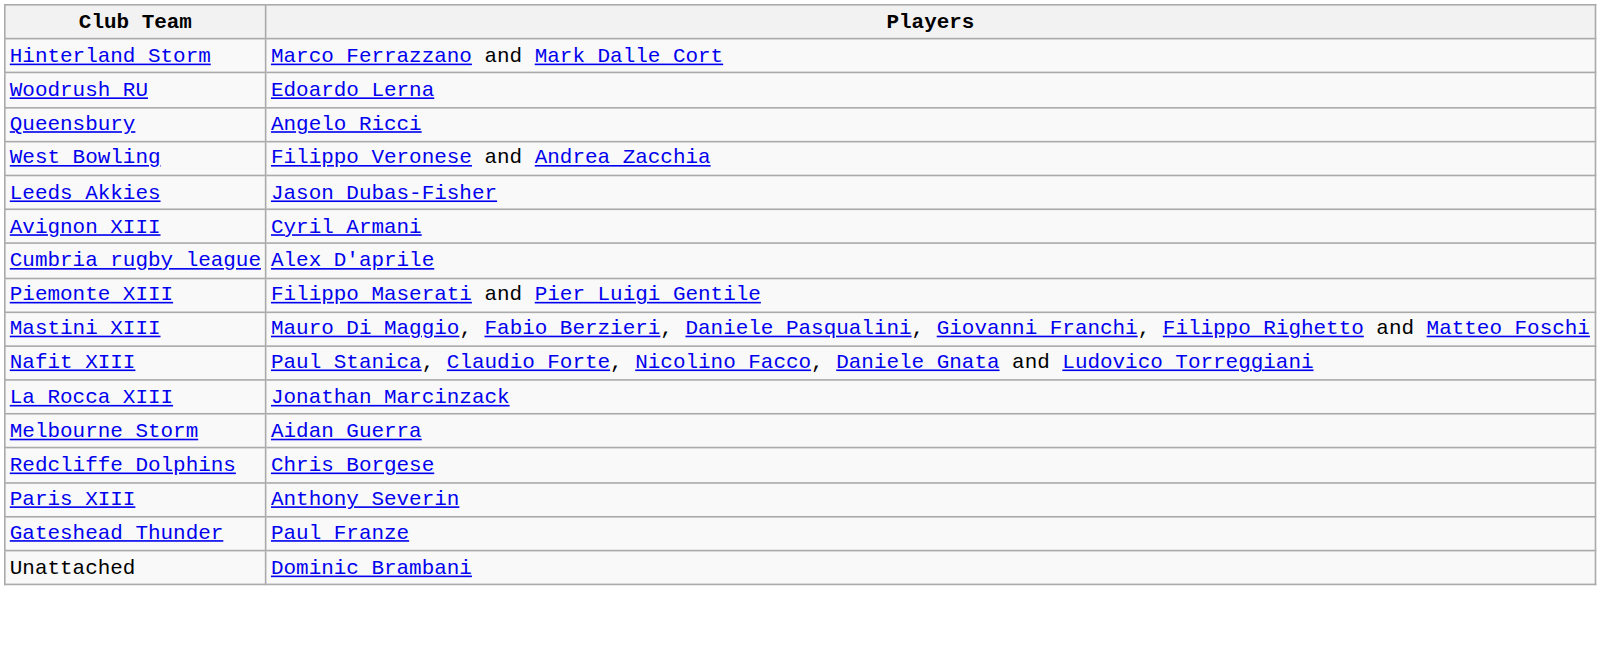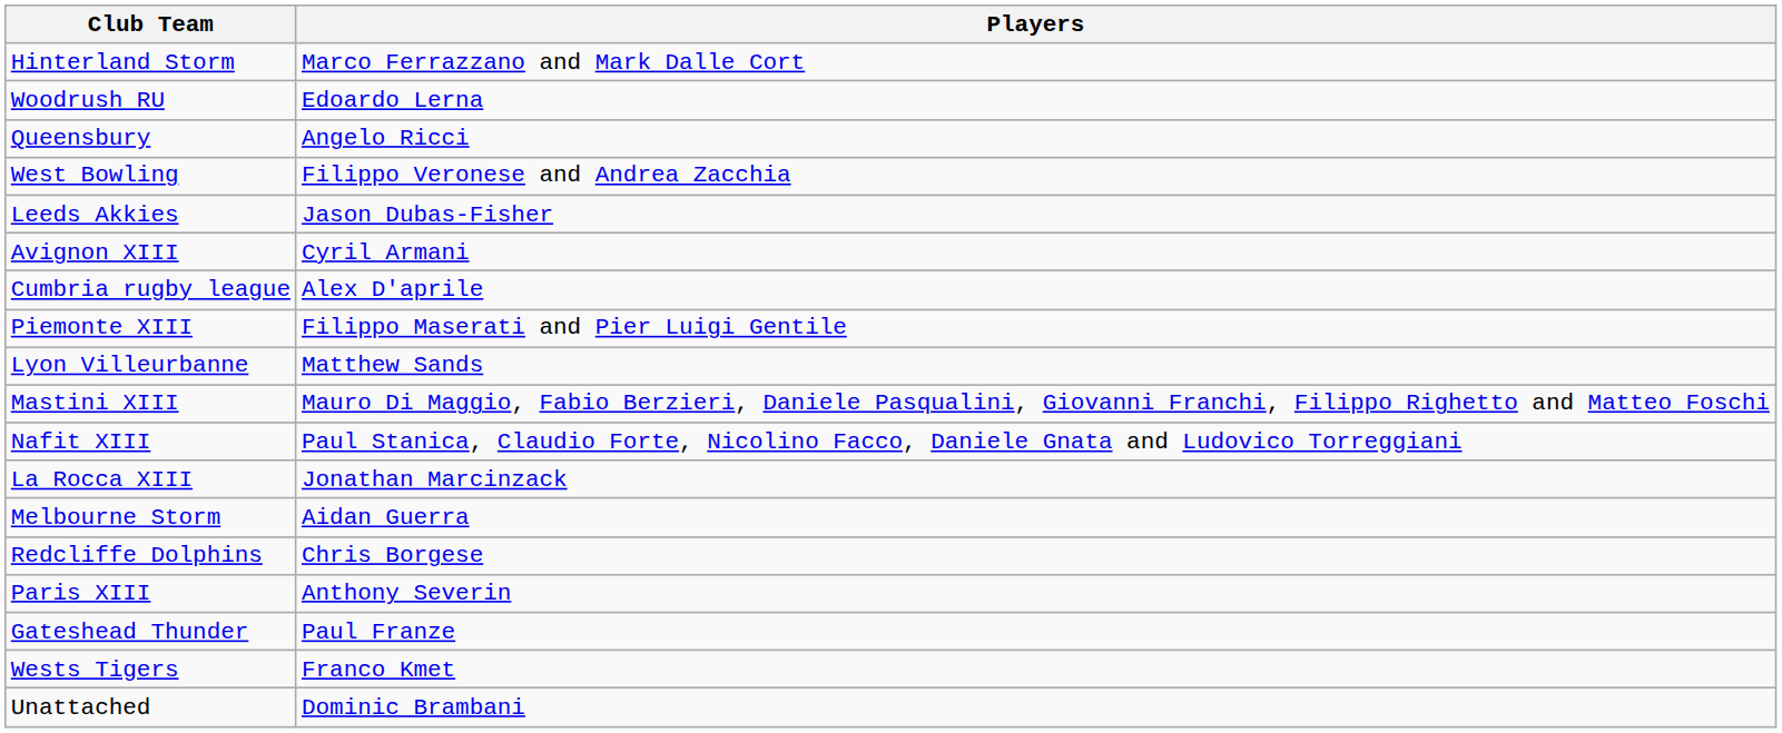 <table class="wikitable">
 <tr>
 <th>Club Team</th>
 <th>Players</th>
 </tr>
 <tr>
 <td><a href='#'>Hinterland Storm</a></td>
 <td><a href='#'>Marco Ferrazzano</a> and <a href='#'>Mark Dalle Cort</a></td>
 </tr>
 <tr>
 <td><a href='#'>Woodrush RU</a></td>
 <td><a href='#'>Edoardo Lerna</a></td>
 </tr>
 <tr>
 <td><a href='#'>Queensbury</a></td>
 <td><a href='#'>Angelo Ricci</a></td>
 </tr>
 <tr>
 <td><a href='#'>West Bowling</a></td>
 <td><a href='#'>Filippo Veronese</a> and <a href='#'>Andrea Zacchia</a></td>
 </tr>
 <tr>
 <td><a href='#'>Leeds Akkies</a></td>
 <td><a href='#'>Jason Dubas-Fisher</a></td>
 </tr>
 <tr>
 <td><a href='#'>Avignon XIII</a></td>
 <td><a href='#'>Cyril Armani</a></td>
 </tr>
 <tr>
 <td><a href='#'>Cumbria rugby league</a></td>
 <td><a href='#'>Alex D'aprile</a></td>
 </tr>
 <tr>
 <td><a href='#'>Piemonte XIII</a></td>
 <td><a href='#'>Filippo Maserati</a> and <a href='#'>Pier Luigi Gentile</a></td>
 </tr>
 <tr>
+<td><a href='#'>Lyon Villeurbanne</a></td>
+<td><a href='#'>Matthew Sands</a></td>
+</tr>
+<tr>
 <td><a href='#'>Mastini XIII</a></td>
 <td><a href='#'>Mauro Di Maggio</a>, <a href='#'>Fabio Berzieri</a>, <a href='#'>Daniele Pasqualini</a>, <a href='#'>Giovanni Franchi</a>, <a href='#'>Filippo Righetto</a> and <a href='#'>Matteo Foschi</a></td>
 </tr>
 <tr>
 <td><a href='#'>Nafit XIII</a></td>
 <td><a href='#'>Paul Stanica</a>, <a href='#'>Claudio Forte</a>, <a href='#'>Nicolino Facco</a>, <a href='#'>Daniele Gnata</a> and <a href='#'>Ludovico Torreggiani</a></td>
 </tr>
 <tr>
 <td><a href='#'>La Rocca XIII</a></td>
 <td><a href='#'>Jonathan Marcinzack</a></td>
 </tr>
 <tr>
 <td><a href='#'>Melbourne Storm</a></td>
 <td><a href='#'>Aidan Guerra</a></td>
 </tr>
 <tr>
 <td><a href='#'>Redcliffe Dolphins</a></td>
 <td><a href='#'>Chris Borgese</a></td>
 </tr>
 <tr>
 <td><a href='#'>Paris XIII</a></td>
 <td><a href='#'>Anthony Severin</a></td>
 </tr>
 <tr>
 <td><a href='#'>Gateshead Thunder</a></td>
 <td><a href='#'>Paul Franze</a></td>
 </tr>
 <tr>
+<td><a href='#'>Wests Tigers</a></td>
+<td><a href='#'>Franco Kmet</a></td>
+</tr>
+<tr>
 <td>Unattached</td>
 <td><a href='#'>Dominic Brambani</a></td>
 </tr>
 </table>
